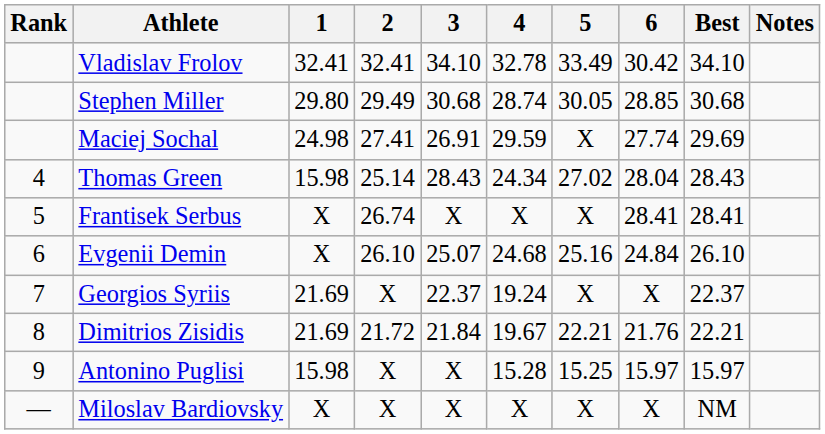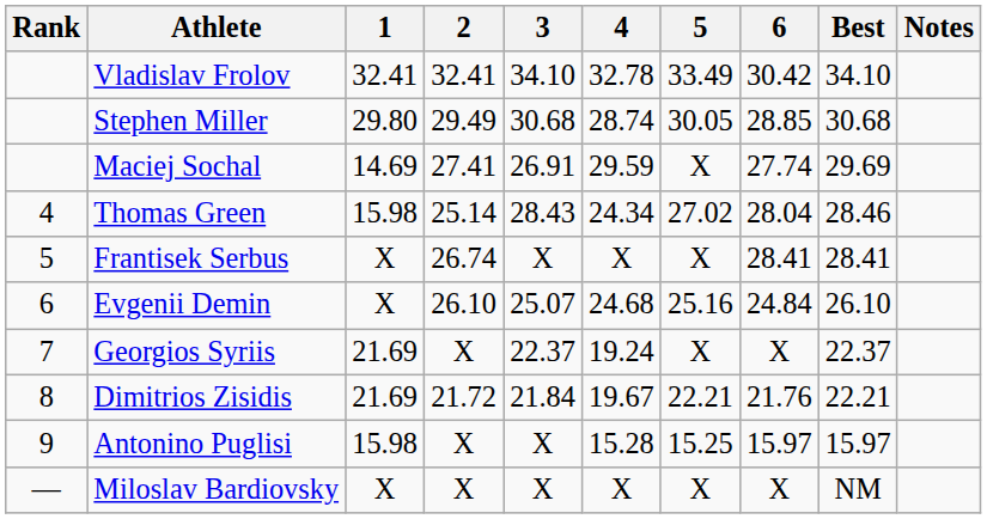 <table class="wikitable sortable" style="text-align:center">
 <tr>
 <th>Rank</th>
 <th>Athlete</th>
 <th>1</th>
 <th>2</th>
 <th>3</th>
 <th>4</th>
 <th>5</th>
 <th>6</th>
 <th>Best</th>
 <th>Notes</th>
 </tr>
 <tr>
 <td></td>
 <td style="text-align:left"><a href='#'>Vladislav Frolov</a><br></td>
 <td>32.41</td>
 <td>32.41</td>
 <td>34.10</td>
 <td>32.78</td>
 <td>33.49</td>
 <td>30.42</td>
 <td>34.10</td>
 <td></td>
 </tr>
 <tr>
 <td></td>
 <td style="text-align:left"><a href='#'>Stephen Miller</a><br></td>
 <td>29.80</td>
 <td>29.49</td>
 <td>30.68</td>
 <td>28.74</td>
 <td>30.05</td>
 <td>28.85</td>
 <td>30.68</td>
 <td></td>
 </tr>
 <tr>
 <td></td>
 <td style="text-align:left"><a href='#'>Maciej Sochal</a><br></td>
-<td>24.98</td>
+<td>14.69</td>
 <td>27.41</td>
 <td>26.91</td>
 <td>29.59</td>
 <td>X</td>
 <td>27.74</td>
 <td>29.69</td>
 <td></td>
 </tr>
 <tr>
 <td>4</td>
 <td style="text-align:left"><a href='#'>Thomas Green</a><br></td>
 <td>15.98</td>
 <td>25.14</td>
 <td>28.43</td>
 <td>24.34</td>
 <td>27.02</td>
 <td>28.04</td>
-<td>28.43</td>
+<td>28.46</td>
 <td></td>
 </tr>
 <tr>
 <td>5</td>
 <td style="text-align:left"><a href='#'>Frantisek Serbus</a><br></td>
 <td>X</td>
 <td>26.74</td>
 <td>X</td>
 <td>X</td>
 <td>X</td>
 <td>28.41</td>
 <td>28.41</td>
 <td></td>
 </tr>
 <tr>
 <td>6</td>
 <td style="text-align:left"><a href='#'>Evgenii Demin</a><br></td>
 <td>X</td>
 <td>26.10</td>
 <td>25.07</td>
 <td>24.68</td>
 <td>25.16</td>
 <td>24.84</td>
 <td>26.10</td>
 <td></td>
 </tr>
 <tr>
 <td>7</td>
 <td style="text-align:left"><a href='#'>Georgios Syriis</a><br></td>
 <td>21.69</td>
 <td>X</td>
 <td>22.37</td>
 <td>19.24</td>
 <td>X</td>
 <td>X</td>
 <td>22.37</td>
 <td></td>
 </tr>
 <tr>
 <td>8</td>
 <td style="text-align:left"><a href='#'>Dimitrios Zisidis</a><br></td>
 <td>21.69</td>
 <td>21.72</td>
 <td>21.84</td>
 <td>19.67</td>
 <td>22.21</td>
 <td>21.76</td>
 <td>22.21</td>
 <td></td>
 </tr>
 <tr>
 <td>9</td>
 <td style="text-align:left"><a href='#'>Antonino Puglisi</a><br></td>
 <td>15.98</td>
 <td>X</td>
 <td>X</td>
 <td>15.28</td>
 <td>15.25</td>
 <td>15.97</td>
 <td>15.97</td>
 <td></td>
 </tr>
 <tr>
 <td>—</td>
 <td style="text-align:left"><a href='#'>Miloslav Bardiovsky</a><br></td>
 <td>X</td>
 <td>X</td>
 <td>X</td>
 <td>X</td>
 <td>X</td>
 <td>X</td>
 <td>NM</td>
 <td></td>
 </tr>
 </table>
